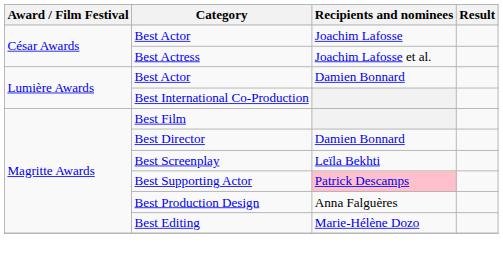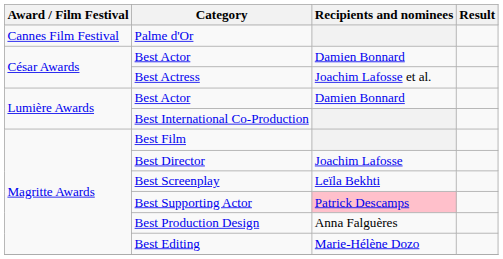 <table class="wikitable plainrowheaders sortable">
 <tr style="background:#ccc; text-align:center;">
 <th scope="col">Award / Film Festival</th>
 <th scope="col">Category</th>
 <th scope="col">Recipients and nominees</th>
 <th scope="col">Result</th>
 </tr>
 <tr>
+<td><a href='#'>Cannes Film Festival</a></td>
+<td><a href='#'>Palme d'Or</a></td>
+<th></th>
+<td></td>
+</tr>
+<tr>
 <td rowspan=2><a href='#'>César Awards</a></td>
 <td><a href='#'>Best Actor</a></td>
-<td><a href='#'>Joachim Lafosse</a></td>
+<td><a href='#'>Damien Bonnard</a></td>
 <td></td>
 </tr>
 <tr>
 <td><a href='#'>Best Actress</a></td>
 <td><a href='#'>Joachim Lafosse</a> et al.</td>
 <td></td>
 </tr>
 <tr>
 <td rowspan=2><a href='#'>Lumière Awards</a></td>
 <td><a href='#'>Best Actor</a></td>
 <td><a href='#'>Damien Bonnard</a></td>
 <td></td>
 </tr>
 <tr>
 <td><a href='#'>Best International Co-Production</a></td>
 <th></th>
 <td></td>
 </tr>
 <tr>
 <td rowspan=6><a href='#'>Magritte Awards</a></td>
 <td><a href='#'>Best Film</a></td>
 <th></th>
 <td></td>
 </tr>
 <tr>
 <td><a href='#'>Best Director</a></td>
-<td><a href='#'>Damien Bonnard</a></td>
+<td><a href='#'>Joachim Lafosse</a></td>
 <td></td>
 </tr>
 <tr>
 <td><a href='#'>Best Screenplay</a></td>
 <td><a href='#'>Leïla Bekhti</a></td>
 <td></td>
 </tr>
 <tr>
 <td><a href='#'>Best Supporting Actor</a></td>
 <td style="background: pink;"><a href='#'>Patrick Descamps</a></td>
 <td></td>
 </tr>
 <tr>
 <td><a href='#'>Best Production Design</a></td>
 <td>Anna Falguères</td>
 <td></td>
 </tr>
 <tr>
 <td><a href='#'>Best Editing</a></td>
 <td><a href='#'>Marie-Hélène Dozo</a></td>
 <td></td>
 </tr>
 <tr>
 </tr>
 </table>
